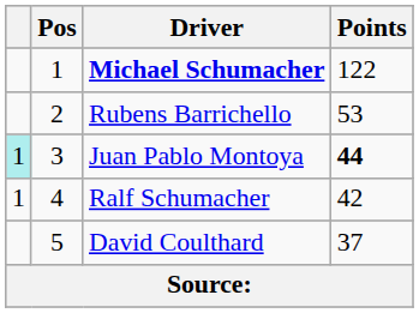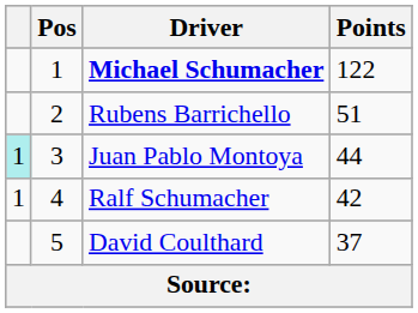 <table class="wikitable" style="font-size: 85%;">
 <tr>
 <th></th>
 <th>Pos</th>
 <th>Driver</th>
 <th>Points</th>
 </tr>
 <tr>
 <td></td>
 <td align="center">1</td>
 <td> <strong><a href='#'>Michael Schumacher</a></strong></td>
 <td>122</td>
 </tr>
 <tr>
 <td></td>
 <td align="center">2</td>
 <td> <a href='#'>Rubens Barrichello</a></td>
-<td>53</td>
+<td>51</td>
 </tr>
 <tr>
 <td style="background: paleturquoise;"> 1</td>
 <td align="center">3</td>
 <td> <a href='#'>Juan Pablo Montoya</a></td>
-<td><strong>44</strong></td>
+<td>44</td>
 </tr>
 <tr>
 <td> 1</td>
 <td align="center">4</td>
 <td> <a href='#'>Ralf Schumacher</a></td>
 <td>42</td>
 </tr>
 <tr>
 <td></td>
 <td align="center">5</td>
 <td> <a href='#'>David Coulthard</a></td>
 <td>37</td>
 </tr>
 <tr>
 <th colspan=4>Source: </th>
 </tr>
 </table>
